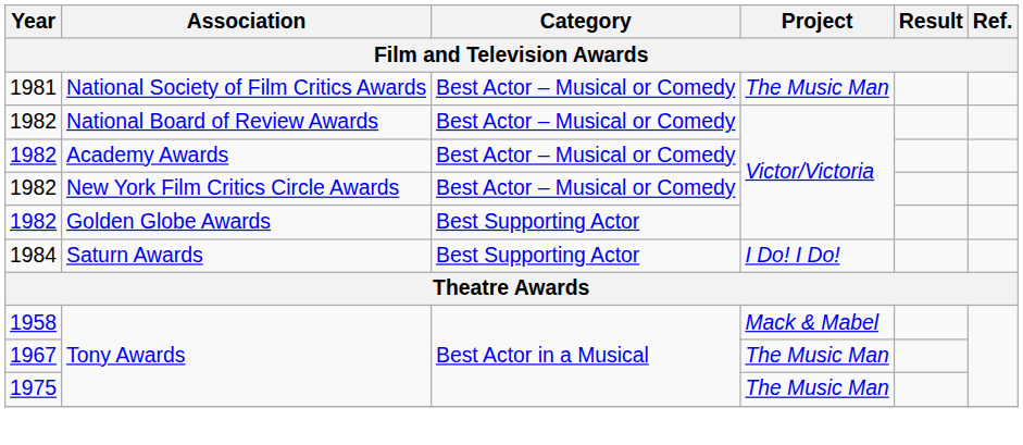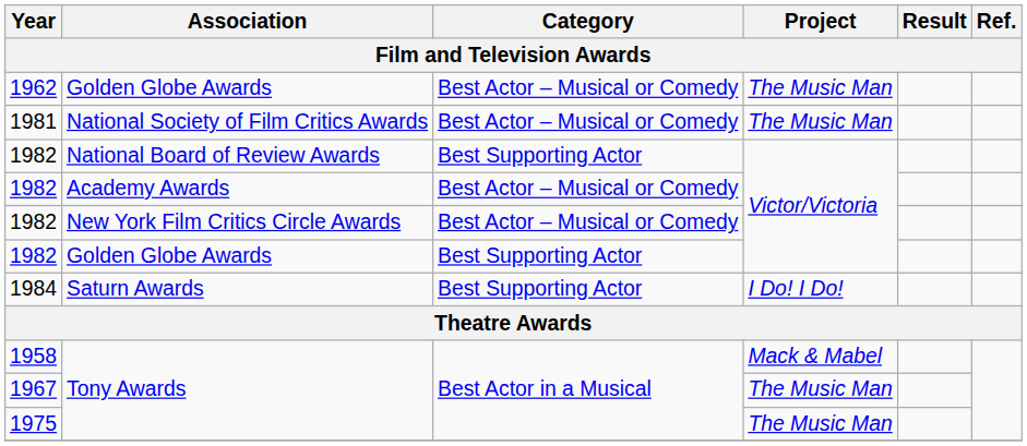 <table class="wikitable">
 <tr>
 <th>Year</th>
 <th>Association</th>
 <th>Category</th>
 <th>Project</th>
 <th>Result</th>
 <th>Ref.</th>
 </tr>
 <tr>
 <th colspan=6>Film and Television Awards</th>
 </tr>
 <tr>
+<td><a href='#'>1962</a></td>
+<td><a href='#'>Golden Globe Awards</a></td>
+<td><a href='#'>Best Actor – Musical or Comedy</a></td>
+<td><em><a href='#'>The Music Man</a></em></td>
+<td></td>
+<td></td>
+</tr>
+<tr>
 <td>1981</td>
 <td><a href='#'>National Society of Film Critics Awards</a></td>
 <td><a href='#'>Best Actor – Musical or Comedy</a></td>
 <td><em><a href='#'>The Music Man</a></em></td>
 <td></td>
 <td></td>
 </tr>
 <tr>
 <td>1982</td>
 <td><a href='#'>National Board of Review Awards</a></td>
-<td><a href='#'>Best Actor – Musical or Comedy</a></td>
+<td><a href='#'>Best Supporting Actor</a></td>
 <td rowspan=4><em><a href='#'>Victor/Victoria</a></em></td>
 <td></td>
 </tr>
 <tr>
 <td><a href='#'>1982</a></td>
 <td><a href='#'>Academy Awards</a></td>
 <td><a href='#'>Best Actor – Musical or Comedy</a></td>
 <td></td>
 <td></td>
 </tr>
 <tr>
 <td>1982</td>
 <td><a href='#'>New York Film Critics Circle Awards</a></td>
 <td><a href='#'>Best Actor – Musical or Comedy</a></td>
 <td></td>
 <td></td>
 </tr>
 <tr>
 <td><a href='#'>1982</a></td>
 <td><a href='#'>Golden Globe Awards</a></td>
 <td><a href='#'>Best Supporting Actor</a></td>
 <td></td>
 <td></td>
 </tr>
 <tr>
 <td>1984</td>
 <td><a href='#'>Saturn Awards</a></td>
 <td><a href='#'>Best Supporting Actor</a></td>
 <td><em><a href='#'>I Do! I Do!</a></em></td>
 <td></td>
 <td></td>
 </tr>
 <tr>
 <th colspan=6>Theatre Awards</th>
 </tr>
 <tr>
 <td><a href='#'>1958</a></td>
 <td rowspan=3><a href='#'>Tony Awards</a></td>
 <td rowspan=3><a href='#'>Best Actor in a Musical</a></td>
 <td><em><a href='#'>Mack & Mabel</a></em></td>
 <td></td>
 <td rowspan=3></td>
 </tr>
 <tr>
 <td><a href='#'>1967</a></td>
 <td><em><a href='#'>The Music Man</a></em></td>
 <td></td>
 </tr>
 <tr>
 <td><a href='#'>1975</a></td>
 <td><em><a href='#'>The Music Man</a></em></td>
 <td></td>
 </tr>
 <tr>
 </tr>
 </table>
